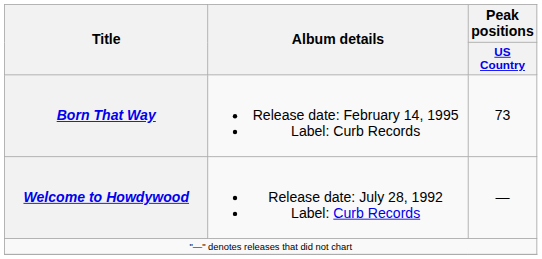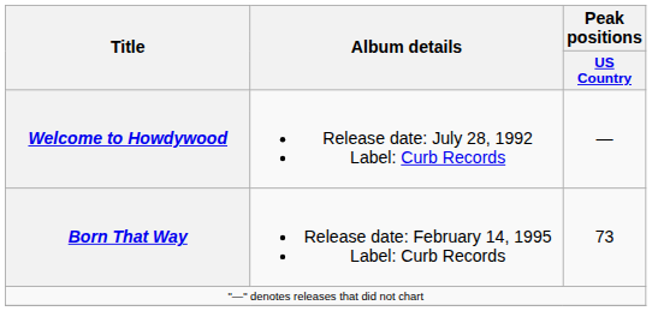 <table class="wikitable plainrowheaders" style="text-align:center;">
 <tr>
 <th rowspan="2" style="width:14em;">Title</th>
 <th rowspan="2" style="width:18em;">Album details</th>
 <th colspan="1">Peak positions</th>
 </tr>
 <tr style="font-size:smaller;">
 <th width="60"><a href='#'>US Country</a><br></th>
 </tr>
 <tr>
+<th scope="row"><em><a href='#'>Welcome to Howdywood</a></em></th>
+<td><br><ul><li>Release date: July 28, 1992</li><li>Label: <a href='#'>Curb Records</a></li></ul></td>
+<td>—</td>
+</tr>
+<tr>
 <th scope="row"><em><a href='#'>Born That Way</a></em></th>
 <td><br><ul><li>Release date: February 14, 1995</li><li>Label: Curb Records</li></ul></td>
 <td>73</td>
-</tr>
-<tr>
-<th scope="row"><em><a href='#'>Welcome to Howdywood</a></em></th>
-<td><br><ul><li>Release date: July 28, 1992</li><li>Label: <a href='#'>Curb Records</a></li></ul></td>
-<td>—</td>
 </tr>
 <tr>
 <td colspan="3" style="font-size:8pt">"—" denotes releases that did not chart</td>
 </tr>
 <tr>
 </tr>
 </table>
